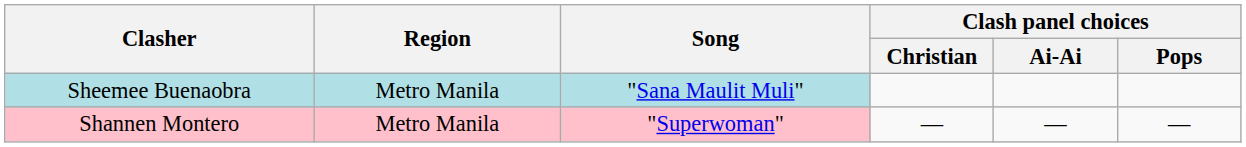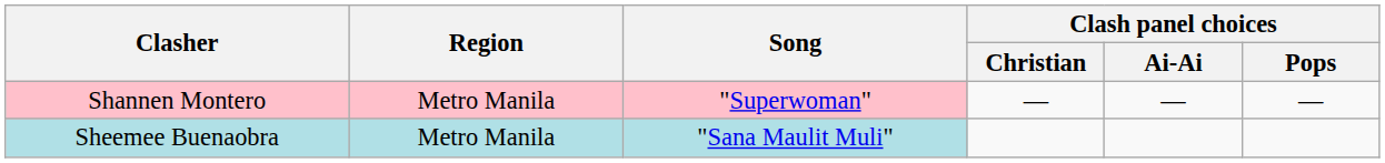 <table class="wikitable" style="text-align:center; line-height:17px; width:100%;">
 <tr>
 <th rowspan="2" width="25%">Clasher</th>
 <th rowspan="2">Region</th>
 <th rowspan="2" width="25%">Song</th>
 <th colspan="3" width="30%">Clash panel choices</th>
 </tr>
 <tr>
 <th width="10%">Christian</th>
 <th width="10%">Ai-Ai</th>
 <th width="10%">Pops</th>
 </tr>
 <tr>
+<td style="background:pink;">Shannen Montero</td>
+<td style="background:pink;">Metro Manila</td>
+<td style="background:pink;">"<a href='#'>Superwoman</a>"</td>
+<td>—</td>
+<td>—</td>
+<td>—</td>
+</tr>
+<tr>
 <td style="background:#b0e0e6;">Sheemee Buenaobra</td>
 <td style="background:#b0e0e6;">Metro Manila</td>
 <td style="background:#b0e0e6;">"<a href='#'>Sana Maulit Muli</a>"</td>
 <td><strong></strong></td>
 <td><strong></strong></td>
 <td><strong></strong></td>
 </tr>
-<tr>
-<td style="background:pink;">Shannen Montero</td>
-<td style="background:pink;">Metro Manila</td>
-<td style="background:pink;">"<a href='#'>Superwoman</a>"</td>
-<td>—</td>
-<td>—</td>
-<td>—</td>
-</tr>
 </table>
